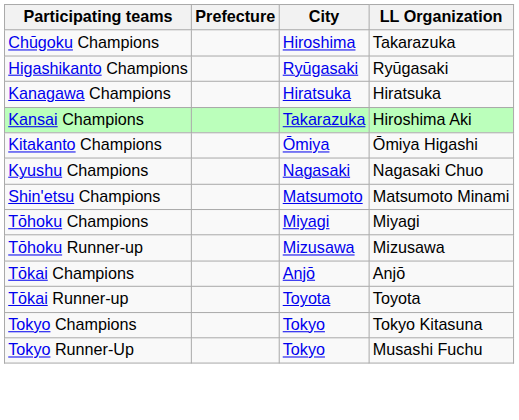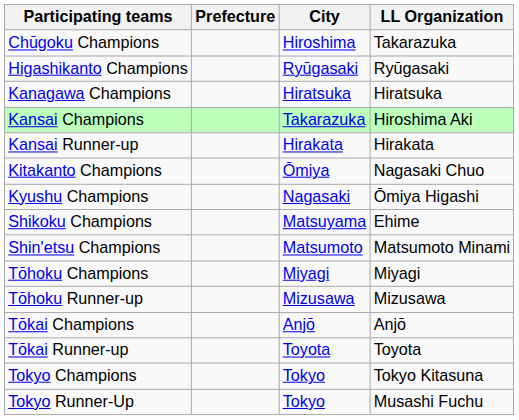 <table class="wikitable">
 <tr>
 <th>Participating teams</th>
 <th>Prefecture</th>
 <th>City</th>
 <th>LL Organization</th>
 </tr>
 <tr>
 <td><a href='#'>Chūgoku</a> Champions</td>
 <td><strong></strong></td>
 <td><a href='#'>Hiroshima</a></td>
 <td>Takarazuka</td>
 </tr>
 <tr>
 <td><a href='#'>Higashikanto</a> Champions</td>
 <td><strong></strong></td>
 <td><a href='#'>Ryūgasaki</a></td>
 <td>Ryūgasaki</td>
 </tr>
 <tr>
 <td><a href='#'>Kanagawa</a> Champions</td>
 <td><strong></strong></td>
 <td><a href='#'>Hiratsuka</a></td>
 <td>Hiratsuka</td>
 </tr>
 <tr bgcolor="bbffbb">
 <td><a href='#'>Kansai</a> Champions</td>
 <td><strong></strong></td>
 <td><a href='#'>Takarazuka</a></td>
 <td>Hiroshima Aki</td>
 </tr>
 <tr>
+<td><a href='#'>Kansai</a> Runner-up</td>
+<td><strong></strong></td>
+<td><a href='#'>Hirakata</a></td>
+<td>Hirakata</td>
+</tr>
+<tr>
 <td><a href='#'>Kitakanto</a> Champions</td>
 <td><strong></strong></td>
 <td><a href='#'>Ōmiya</a></td>
-<td>Ōmiya Higashi</td>
+<td>Nagasaki Chuo</td>
 </tr>
 <tr>
 <td><a href='#'>Kyushu</a> Champions</td>
 <td><strong></strong></td>
 <td><a href='#'>Nagasaki</a></td>
-<td>Nagasaki Chuo</td>
+<td>Ōmiya Higashi</td>
+</tr>
+<tr>
+<td><a href='#'>Shikoku</a> Champions</td>
+<td><strong></strong></td>
+<td><a href='#'>Matsuyama</a></td>
+<td>Ehime</td>
 </tr>
 <tr>
 <td><a href='#'>Shin'etsu</a> Champions</td>
 <td><strong></strong></td>
 <td><a href='#'>Matsumoto</a></td>
 <td>Matsumoto Minami</td>
 </tr>
 <tr>
 <td><a href='#'>Tōhoku</a> Champions</td>
 <td><strong></strong></td>
 <td><a href='#'>Miyagi</a></td>
 <td>Miyagi</td>
 </tr>
 <tr>
 <td><a href='#'>Tōhoku</a> Runner-up</td>
 <td><strong></strong></td>
 <td><a href='#'>Mizusawa</a></td>
 <td>Mizusawa</td>
 </tr>
 <tr>
 <td><a href='#'>Tōkai</a> Champions</td>
 <td><strong></strong></td>
 <td><a href='#'>Anjō</a></td>
 <td>Anjō</td>
 </tr>
 <tr>
 <td><a href='#'>Tōkai</a> Runner-up</td>
 <td><strong></strong></td>
 <td><a href='#'>Toyota</a></td>
 <td>Toyota</td>
 </tr>
 <tr>
 <td><a href='#'>Tokyo</a> Champions</td>
 <td><strong></strong></td>
 <td><a href='#'>Tokyo</a></td>
 <td>Tokyo Kitasuna</td>
 </tr>
 <tr>
 <td><a href='#'>Tokyo</a> Runner-Up</td>
 <td><strong></strong></td>
 <td><a href='#'>Tokyo</a></td>
 <td>Musashi Fuchu</td>
 </tr>
 </table>
